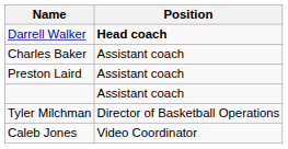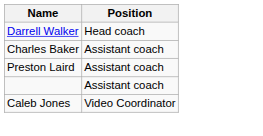 <table class="wikitable">
 <tr>
 <th>Name</th>
 <th>Position</th>
 </tr>
 <tr>
 <td><a href='#'>Darrell Walker</a></td>
-<td><strong>Head coach</strong></td>
+<td>Head coach</td>
 </tr>
 <tr>
 <td>Charles Baker</td>
 <td>Assistant coach</td>
 </tr>
 <tr>
 <td>Preston Laird</td>
 <td>Assistant coach</td>
 </tr>
 <tr>
 <td></td>
 <td>Assistant coach</td>
 </tr>
 <tr>
-<td>Tyler Milchman</td>
-<td>Director of Basketball Operations</td>
-</tr>
-<tr>
 <td>Caleb Jones</td>
 <td>Video Coordinator</td>
 </tr>
 </table>
